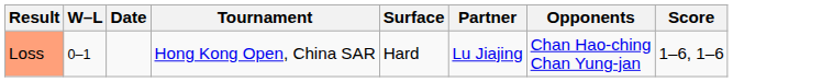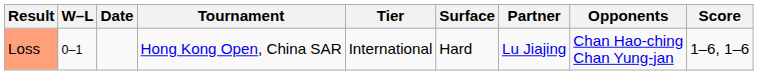 <table class="sortable wikitable">
 <tr>
 <th>Result</th>
 <th class="unsortable">W–L</th>
 <th>Date</th>
 <th>Tournament</th>
+<th>Tier</th>
 <th>Surface</th>
 <th>Partner</th>
 <th>Opponents</th>
 <th class="unsortable">Score</th>
 </tr>
 <tr>
 <td style="background:#ffa07a;">Loss</td>
 <td><small>0–1</small></td>
 <td><a href='#'></a></td>
 <td><a href='#'>Hong Kong Open</a>, China SAR</td>
+<td>International</td>
 <td>Hard</td>
 <td> <a href='#'>Lu Jiajing</a></td>
 <td> <a href='#'>Chan Hao-ching</a> <br>  <a href='#'>Chan Yung-jan</a></td>
 <td>1–6, 1–6</td>
 </tr>
 </table>
